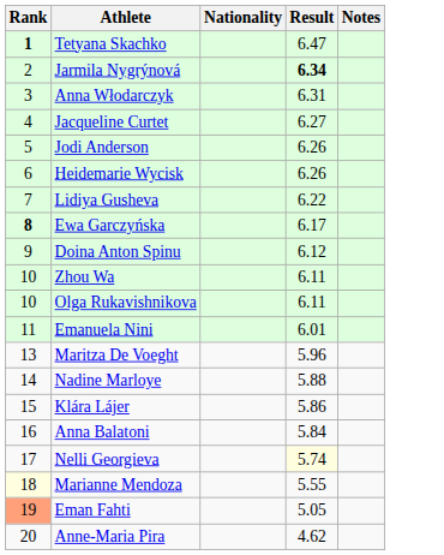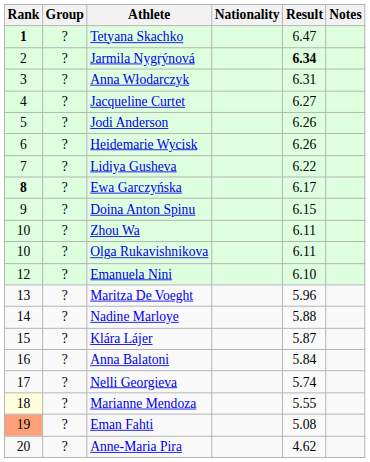 <table class="wikitable sortable" style="text-align:center">
 <tr>
 <th>Rank</th>
+<th>Group</th>
 <th>Athlete</th>
 <th>Nationality</th>
 <th>Result</th>
 <th>Notes</th>
 </tr>
 <tr bgcolor=ddffdd>
 <td><strong>1</strong></td>
+<td>?</td>
 <td align=left><a href='#'>Tetyana Skachko</a></td>
 <td align=left></td>
 <td>6.47</td>
 <td></td>
 </tr>
 <tr bgcolor=ddffdd>
 <td>2</td>
+<td>?</td>
 <td align=left><a href='#'>Jarmila Nygrýnová</a></td>
 <td align=left></td>
 <td><strong>6.34</strong></td>
 <td></td>
 </tr>
 <tr bgcolor=ddffdd>
 <td>3</td>
+<td>?</td>
 <td align=left><a href='#'>Anna Włodarczyk</a></td>
 <td align=left></td>
 <td>6.31</td>
 <td></td>
 </tr>
 <tr bgcolor=ddffdd>
 <td>4</td>
+<td>?</td>
 <td align=left><a href='#'>Jacqueline Curtet</a></td>
 <td align=left></td>
 <td>6.27</td>
 <td></td>
 </tr>
 <tr bgcolor=ddffdd>
 <td>5</td>
+<td>?</td>
 <td align=left><a href='#'>Jodi Anderson</a></td>
 <td align=left></td>
 <td>6.26</td>
 <td></td>
 </tr>
 <tr bgcolor=ddffdd>
 <td>6</td>
+<td>?</td>
 <td align=left><a href='#'>Heidemarie Wycisk</a></td>
 <td align=left></td>
 <td>6.26</td>
 <td></td>
 </tr>
 <tr bgcolor=ddffdd>
 <td>7</td>
+<td>?</td>
 <td align=left><a href='#'>Lidiya Gusheva</a></td>
 <td align=left></td>
 <td>6.22</td>
 <td></td>
 </tr>
 <tr bgcolor=ddffdd>
 <td><strong>8</strong></td>
+<td>?</td>
 <td align=left><a href='#'>Ewa Garczyńska</a></td>
 <td align=left></td>
 <td>6.17</td>
 <td></td>
 </tr>
 <tr bgcolor=ddffdd>
 <td>9</td>
+<td>?</td>
 <td align=left><a href='#'>Doina Anton Spinu</a></td>
 <td align=left></td>
-<td>6.12</td>
+<td>6.15</td>
 <td></td>
 </tr>
 <tr bgcolor=ddffdd>
 <td>10</td>
+<td>?</td>
 <td align=left><a href='#'>Zhou Wa</a></td>
 <td align=left></td>
 <td>6.11</td>
 <td></td>
 </tr>
 <tr bgcolor=ddffdd>
 <td>10</td>
+<td>?</td>
 <td align=left><a href='#'>Olga Rukavishnikova</a></td>
 <td align=left></td>
 <td>6.11</td>
 <td></td>
 </tr>
 <tr bgcolor=ddffdd>
-<td>11</td>
+<td>12</td>
+<td>?</td>
 <td align=left><a href='#'>Emanuela Nini</a></td>
 <td align=left></td>
-<td>6.01</td>
+<td>6.10</td>
 <td></td>
 </tr>
 <tr>
 <td>13</td>
+<td>?</td>
 <td align=left><a href='#'>Maritza De Voeght</a></td>
 <td align=left></td>
 <td>5.96</td>
 <td></td>
 </tr>
 <tr>
 <td>14</td>
+<td>?</td>
 <td align=left><a href='#'>Nadine Marloye</a></td>
 <td align=left></td>
 <td>5.88</td>
 <td></td>
 </tr>
 <tr>
 <td>15</td>
+<td>?</td>
 <td align=left><a href='#'>Klára Lájer</a></td>
 <td align=left></td>
-<td>5.86</td>
+<td>5.87</td>
 <td></td>
 </tr>
 <tr>
 <td>16</td>
+<td>?</td>
 <td align=left><a href='#'>Anna Balatoni</a></td>
 <td align=left></td>
 <td>5.84</td>
 <td></td>
 </tr>
 <tr>
 <td>17</td>
+<td>?</td>
 <td align=left><a href='#'>Nelli Georgieva</a></td>
 <td align=left></td>
-<td style="background: lightyellow;">5.74</td>
+<td>5.74</td>
 <td></td>
 </tr>
 <tr>
 <td style="background: lightyellow;">18</td>
+<td>?</td>
 <td align=left><a href='#'>Marianne Mendoza</a></td>
 <td align=left></td>
 <td>5.55</td>
 <td></td>
 </tr>
 <tr>
 <td style="background: lightsalmon;">19</td>
+<td>?</td>
 <td align=left><a href='#'>Eman Fahti</a></td>
 <td align=left></td>
-<td>5.05</td>
+<td>5.08</td>
 <td></td>
 </tr>
 <tr>
 <td>20</td>
+<td>?</td>
 <td align=left><a href='#'>Anne-Maria Pira</a></td>
 <td align=left></td>
 <td>4.62</td>
 <td></td>
 </tr>
 </table>
